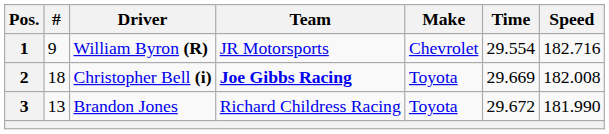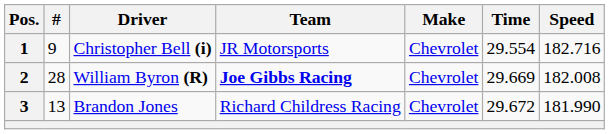 <table class="wikitable" style="font-size:95%">
 <tr>
 <th>Pos.</th>
 <th>#</th>
 <th>Driver</th>
 <th>Team</th>
 <th>Make</th>
 <th>Time</th>
 <th>Speed</th>
 </tr>
 <tr>
 <th>1</th>
 <td>9</td>
-<td><a href='#'>William Byron</a> <strong>(R)</strong></td>
+<td><a href='#'>Christopher Bell</a> <strong>(i)</strong></td>
 <td><a href='#'>JR Motorsports</a></td>
 <td><a href='#'>Chevrolet</a></td>
 <td>29.554</td>
 <td>182.716</td>
 </tr>
 <tr>
 <th>2</th>
-<td>18</td>
-<td><a href='#'>Christopher Bell</a> <strong>(i)</strong></td>
+<td>28</td>
+<td><a href='#'>William Byron</a> <strong>(R)</strong></td>
 <td><strong><a href='#'>Joe Gibbs Racing</a></strong></td>
-<td><a href='#'>Toyota</a></td>
+<td><a href='#'>Chevrolet</a></td>
 <td>29.669</td>
 <td>182.008</td>
 </tr>
 <tr>
 <th>3</th>
 <td>13</td>
 <td><a href='#'>Brandon Jones</a></td>
 <td><a href='#'>Richard Childress Racing</a></td>
-<td><a href='#'>Toyota</a></td>
+<td><a href='#'>Chevrolet</a></td>
 <td>29.672</td>
 <td>181.990</td>
 </tr>
 <tr>
 <th colspan="7"></th>
 </tr>
 </table>
